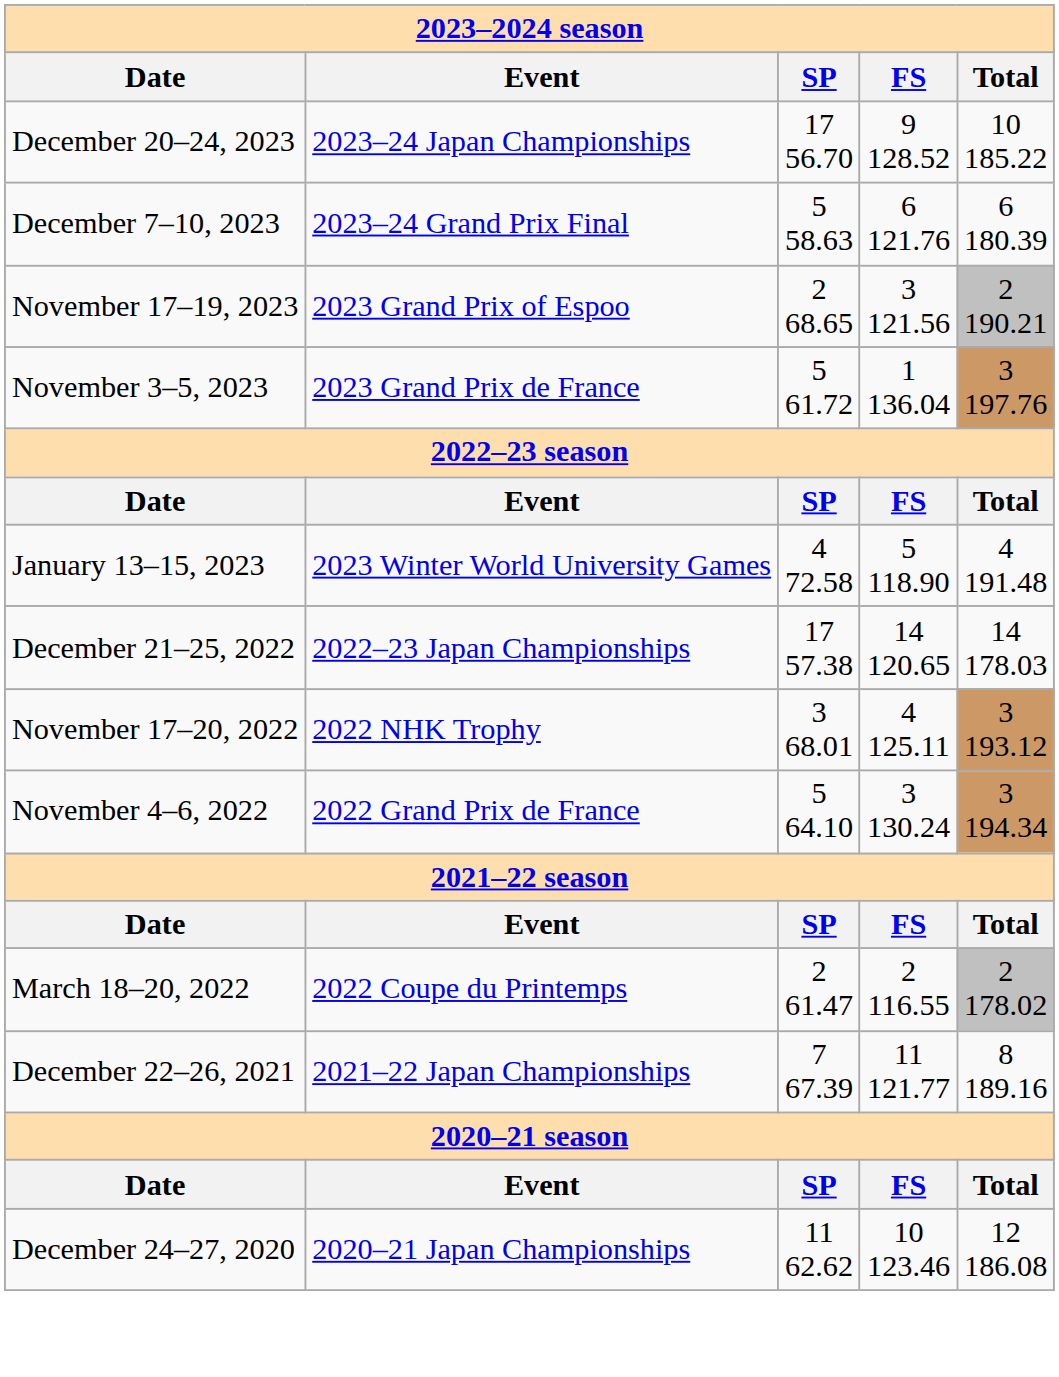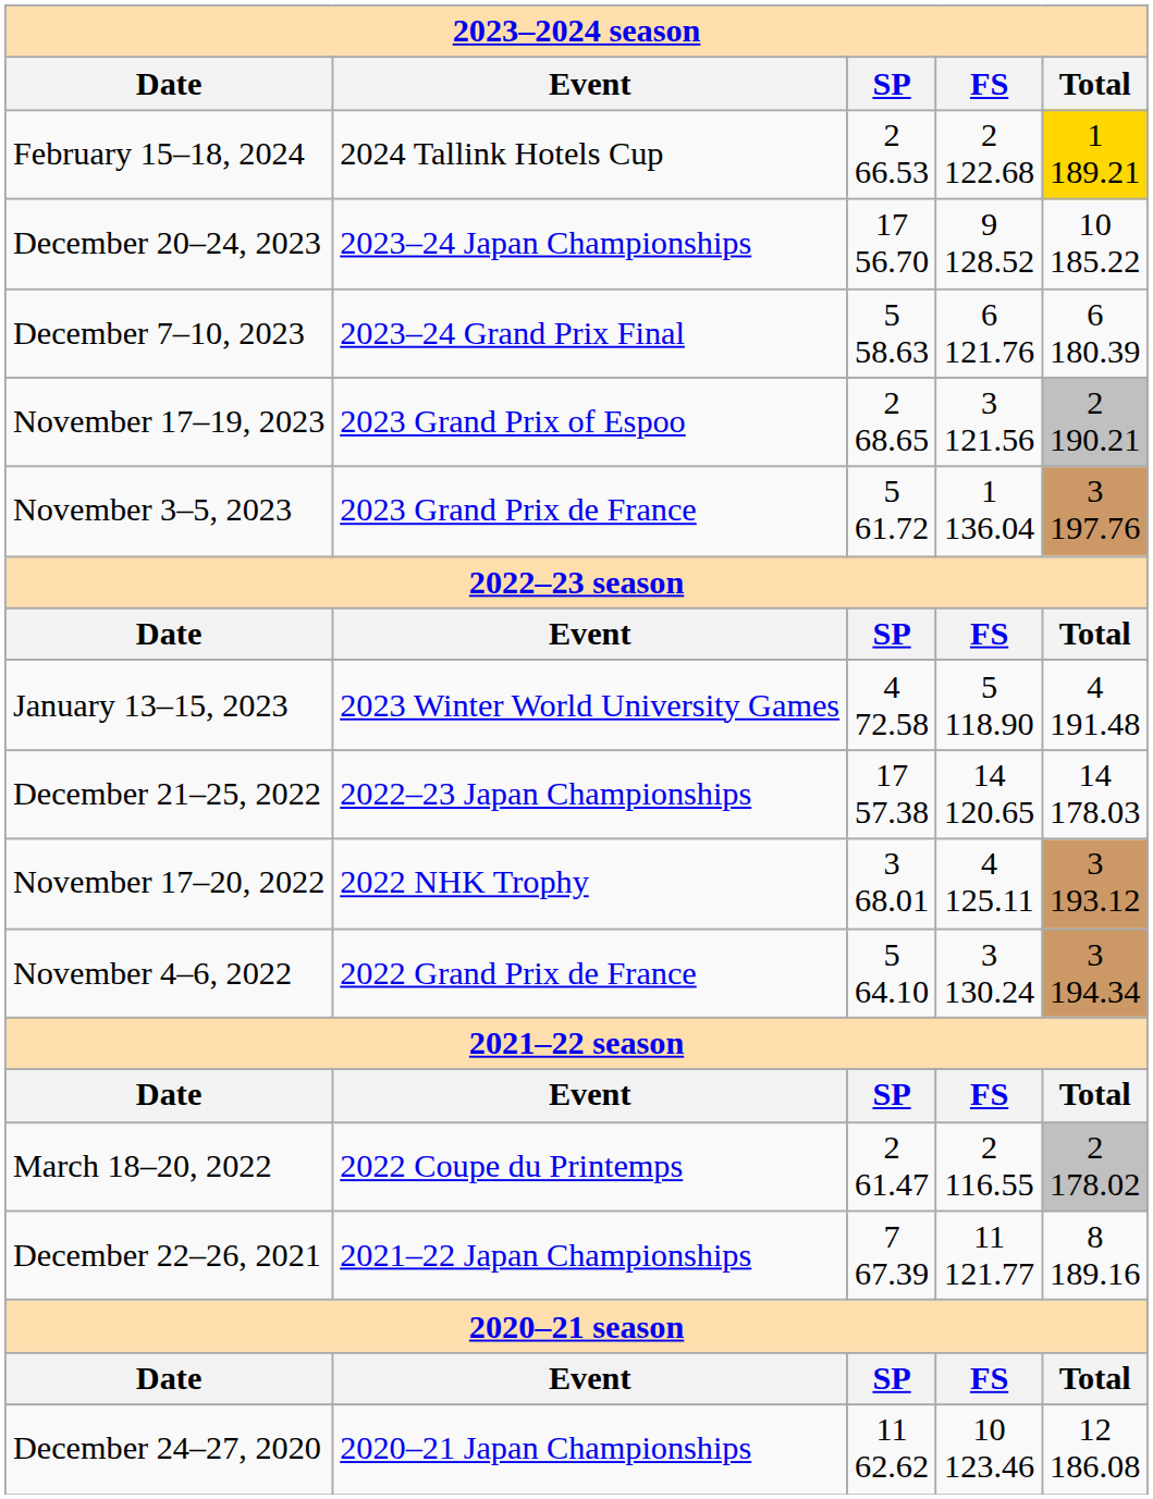 <table class="wikitable">
 <tr>
 <th style="background-color: #ffdead; " colspan=5 align=center><a href='#'>2023–2024 season</a></th>
 </tr>
 <tr>
 <th>Date</th>
 <th>Event</th>
 <th><a href='#'>SP</a></th>
 <th><a href='#'>FS</a></th>
 <th>Total</th>
+</tr>
+<tr>
+<td>February 15–18, 2024</td>
+<td>2024 Tallink Hotels Cup</td>
+<td align=center>2 <br> 66.53</td>
+<td align=center>2 <br> 122.68</td>
+<td align=center bgcolor=gold>1 <br> 189.21</td>
 </tr>
 <tr>
 <td>December 20–24, 2023</td>
 <td><a href='#'>2023–24 Japan Championships</a></td>
 <td align=center>17 <br> 56.70</td>
 <td align=center>9 <br> 128.52</td>
 <td align=center>10 <br> 185.22</td>
 </tr>
 <tr>
 <td>December 7–10, 2023</td>
 <td><a href='#'>2023–24 Grand Prix Final</a></td>
 <td align=center>5 <br> 58.63</td>
 <td align=center>6 <br> 121.76</td>
 <td align=center>6 <br> 180.39</td>
 </tr>
 <tr>
 <td>November 17–19, 2023</td>
 <td><a href='#'>2023 Grand Prix of Espoo</a></td>
 <td align=center>2 <br> 68.65</td>
 <td align=center>3 <br> 121.56</td>
 <td align=center bgcolor=silver>2 <br> 190.21</td>
 </tr>
 <tr>
 <td>November 3–5, 2023</td>
 <td><a href='#'>2023 Grand Prix de France</a></td>
 <td align=center>5 <br> 61.72</td>
 <td align=center>1 <br> 136.04</td>
 <td align=center bgcolor=cc9966>3 <br> 197.76</td>
 </tr>
 <tr>
 <th style="background-color: #ffdead; " colspan=5 align=center><a href='#'>2022–23 season</a></th>
 </tr>
 <tr>
 <th>Date</th>
 <th>Event</th>
 <th><a href='#'>SP</a></th>
 <th><a href='#'>FS</a></th>
 <th>Total</th>
 </tr>
 <tr>
 <td>January 13–15, 2023</td>
 <td><a href='#'>2023 Winter World University Games</a></td>
 <td align=center>4 <br> 72.58</td>
 <td align=center>5 <br> 118.90</td>
 <td align=center>4 <br> 191.48</td>
 </tr>
 <tr>
 <td>December 21–25, 2022</td>
 <td><a href='#'>2022–23 Japan Championships</a></td>
 <td align=center>17 <br> 57.38</td>
 <td align=center>14 <br> 120.65</td>
 <td align=center>14 <br> 178.03</td>
 </tr>
 <tr>
 <td>November 17–20, 2022</td>
 <td><a href='#'>2022 NHK Trophy</a></td>
 <td align=center>3 <br> 68.01</td>
 <td align=center>4 <br> 125.11</td>
 <td align=center bgcolor=cc9966>3 <br> 193.12</td>
 </tr>
 <tr>
 <td>November 4–6, 2022</td>
 <td><a href='#'>2022 Grand Prix de France</a></td>
 <td align=center>5 <br> 64.10</td>
 <td align=center>3 <br> 130.24</td>
 <td align=center bgcolor=cc9966>3 <br> 194.34</td>
 </tr>
 <tr>
 <th style="background-color: #ffdead; " colspan=5 align=center><a href='#'>2021–22 season</a></th>
 </tr>
 <tr>
 <th>Date</th>
 <th>Event</th>
 <th><a href='#'>SP</a></th>
 <th><a href='#'>FS</a></th>
 <th>Total</th>
 </tr>
 <tr>
 <td>March 18–20, 2022</td>
 <td><a href='#'>2022 Coupe du Printemps</a></td>
 <td align=center>2 <br> 61.47</td>
 <td align=center>2 <br> 116.55</td>
 <td align=center bgcolor=silver>2 <br> 178.02</td>
 </tr>
 <tr>
 <td>December 22–26, 2021</td>
 <td><a href='#'>2021–22 Japan Championships</a></td>
 <td align=center>7 <br> 67.39</td>
 <td align=center>11 <br> 121.77</td>
 <td align=center>8 <br> 189.16</td>
 </tr>
 <tr>
 <th style="background-color: #ffdead; " colspan=5 align=center><a href='#'>2020–21 season</a></th>
 </tr>
 <tr>
 <th>Date</th>
 <th>Event</th>
 <th><a href='#'>SP</a></th>
 <th><a href='#'>FS</a></th>
 <th>Total</th>
 </tr>
 <tr>
 <td>December 24–27, 2020</td>
 <td><a href='#'>2020–21 Japan Championships</a></td>
 <td align=center>11 <br> 62.62</td>
 <td align=center>10 <br> 123.46</td>
 <td align=center>12 <br> 186.08</td>
 </tr>
 </table>
